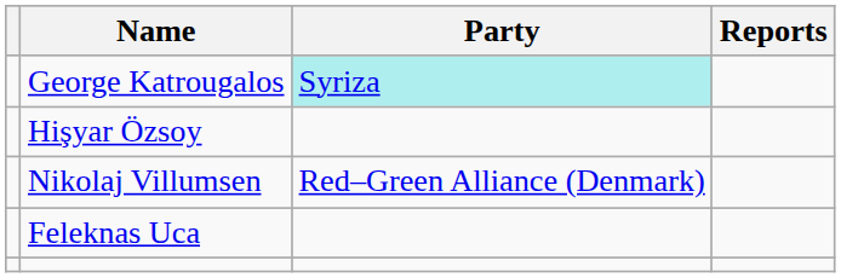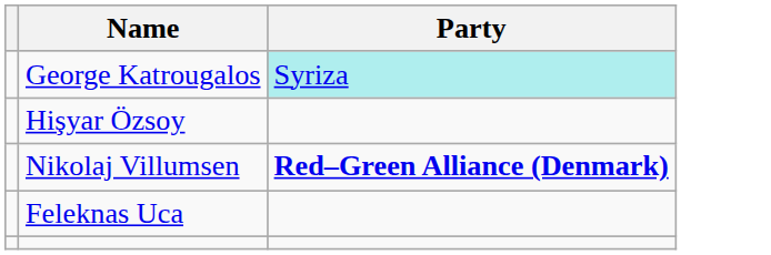 <table class="wikitable">
 <tr>
 <th></th>
 <th>Name</th>
 <th>Party</th>
-<th>Reports</th>
 </tr>
 <tr>
 <td></td>
 <td><a href='#'>George Katrougalos</a></td>
 <td style="background: paleturquoise;"><a href='#'>Syriza</a></td>
-<td></td>
 </tr>
 <tr>
 <td></td>
 <td><a href='#'>Hişyar Özsoy</a></td>
 <td></td>
-<td></td>
 </tr>
 <tr>
 <td></td>
 <td><a href='#'>Nikolaj Villumsen</a></td>
-<td><a href='#'>Red–Green Alliance (Denmark)</a></td>
-<td></td>
+<td><strong><a href='#'>Red–Green Alliance (Denmark)</a></strong></td>
 </tr>
 <tr>
 <td></td>
 <td><a href='#'>Feleknas Uca</a></td>
-<td></td>
 <td></td>
 </tr>
 <tr>
 <td></td>
 <td></td>
 <td></td>
-<td></td>
 </tr>
 </table>
